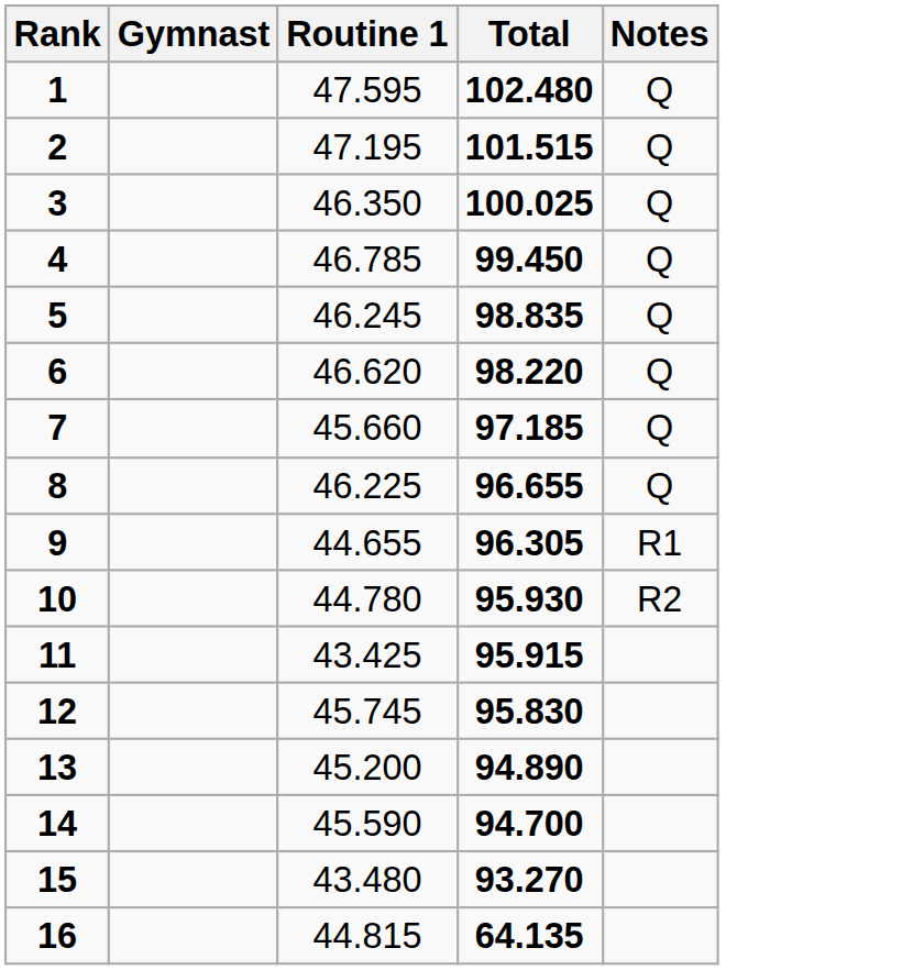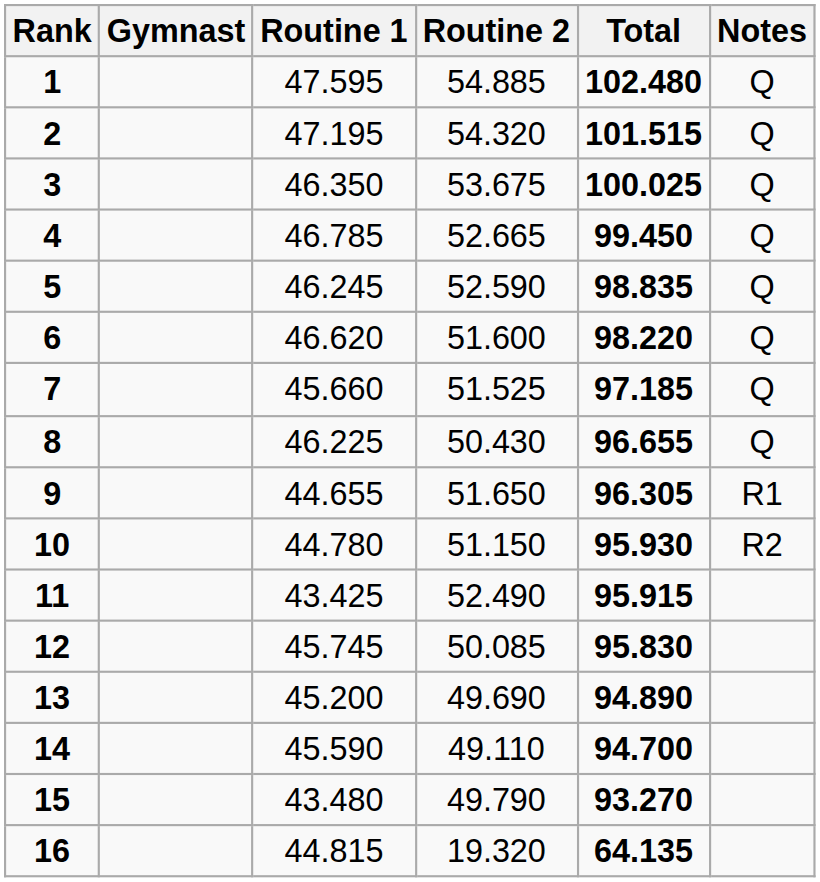 <table class="wikitable sortable" style="text-align:center; font-size:95%">
 <tr>
 <th>Rank</th>
 <th>Gymnast</th>
 <th>Routine 1</th>
+<th>Routine 2</th>
 <th>Total</th>
 <th>Notes</th>
 </tr>
 <tr>
 <td><strong>1</strong></td>
 <td align=left></td>
 <td>47.595</td>
+<td>54.885</td>
 <td><strong>102.480</strong></td>
 <td>Q</td>
 </tr>
 <tr>
 <td><strong>2</strong></td>
 <td align=left></td>
 <td>47.195</td>
+<td>54.320</td>
 <td><strong>101.515</strong></td>
 <td>Q</td>
 </tr>
 <tr>
 <td><strong>3</strong></td>
 <td align=left></td>
 <td>46.350</td>
+<td>53.675</td>
 <td><strong>100.025</strong></td>
 <td>Q</td>
 </tr>
 <tr>
 <td><strong>4</strong></td>
 <td align=left></td>
 <td>46.785</td>
+<td>52.665</td>
 <td><strong>99.450</strong></td>
 <td>Q</td>
 </tr>
 <tr>
 <td><strong>5</strong></td>
 <td align=left></td>
 <td>46.245</td>
+<td>52.590</td>
 <td><strong>98.835</strong></td>
 <td>Q</td>
 </tr>
 <tr>
 <td><strong>6</strong></td>
 <td align=left></td>
 <td>46.620</td>
+<td>51.600</td>
 <td><strong>98.220</strong></td>
 <td>Q</td>
 </tr>
 <tr>
 <td><strong>7</strong></td>
 <td align=left></td>
 <td>45.660</td>
+<td>51.525</td>
 <td><strong>97.185</strong></td>
 <td>Q</td>
 </tr>
 <tr>
 <td><strong>8</strong></td>
 <td align=left></td>
 <td>46.225</td>
+<td>50.430</td>
 <td><strong>96.655</strong></td>
 <td>Q</td>
 </tr>
 <tr>
 <td><strong>9</strong></td>
 <td align=left></td>
 <td>44.655</td>
+<td>51.650</td>
 <td><strong>96.305</strong></td>
 <td>R1</td>
 </tr>
 <tr>
 <td><strong>10</strong></td>
 <td align=left></td>
 <td>44.780</td>
+<td>51.150</td>
 <td><strong>95.930</strong></td>
 <td>R2</td>
 </tr>
 <tr>
 <td><strong>11</strong></td>
 <td align=left></td>
 <td>43.425</td>
+<td>52.490</td>
 <td><strong>95.915</strong></td>
 <td></td>
 </tr>
 <tr>
 <td><strong>12</strong></td>
 <td align=left></td>
 <td>45.745</td>
+<td>50.085</td>
 <td><strong>95.830</strong></td>
 <td></td>
 </tr>
 <tr>
 <td><strong>13</strong></td>
 <td align=left></td>
 <td>45.200</td>
+<td>49.690</td>
 <td><strong>94.890</strong></td>
 <td></td>
 </tr>
 <tr>
 <td><strong>14</strong></td>
 <td align=left></td>
 <td>45.590</td>
+<td>49.110</td>
 <td><strong>94.700</strong></td>
 <td></td>
 </tr>
 <tr>
 <td><strong>15</strong></td>
 <td align=left></td>
 <td>43.480</td>
+<td>49.790</td>
 <td><strong>93.270</strong></td>
 <td></td>
 </tr>
 <tr>
 <td><strong>16</strong></td>
 <td align=left></td>
 <td>44.815</td>
+<td>19.320</td>
 <td><strong>64.135</strong></td>
 <td></td>
 </tr>
 </table>
